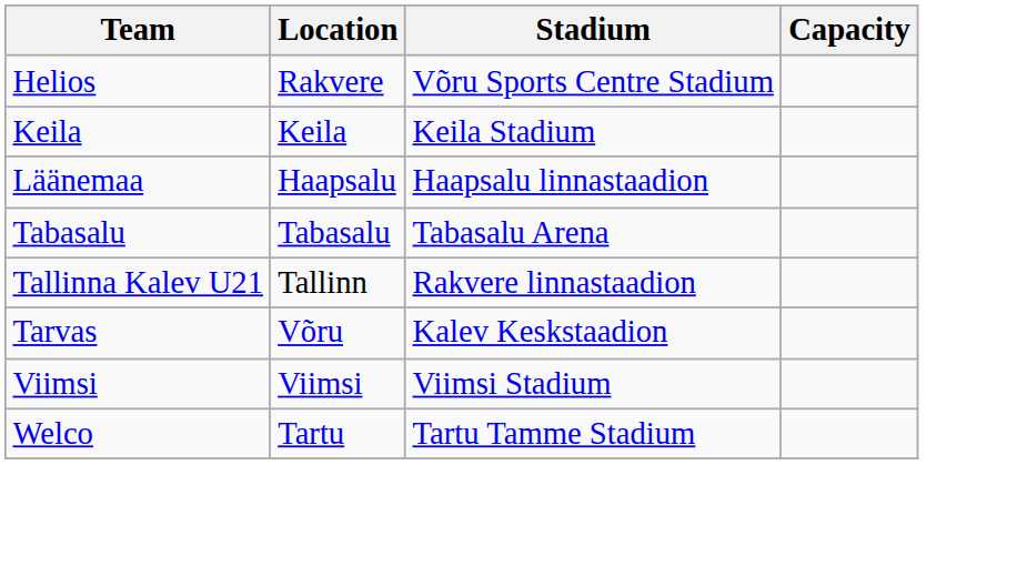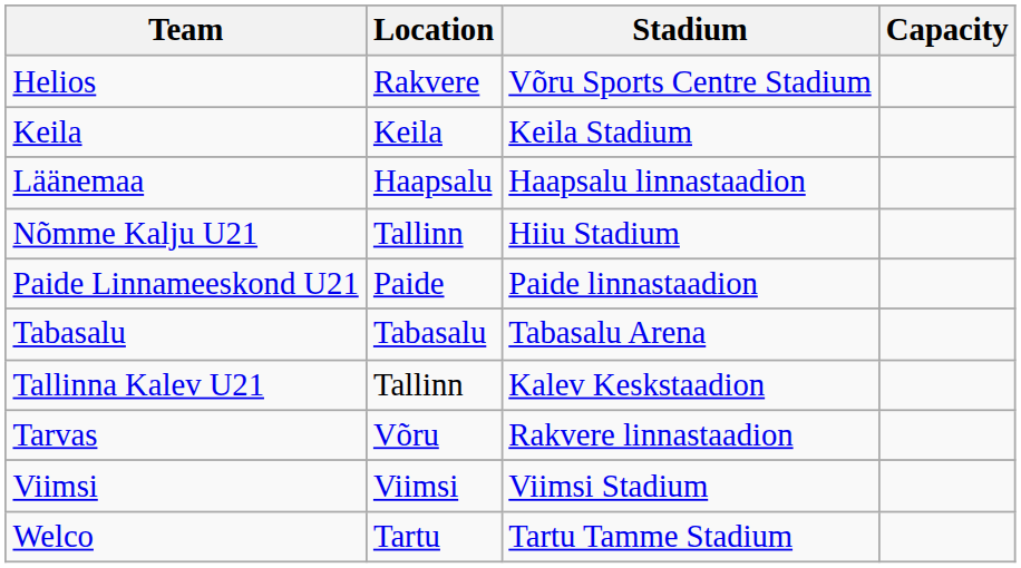 <table class="wikitable sortable">
 <tr>
 <th>Team</th>
 <th>Location</th>
 <th>Stadium</th>
 <th>Capacity</th>
 </tr>
 <tr>
 <td><a href='#'>Helios</a></td>
 <td><a href='#'>Rakvere</a></td>
 <td><a href='#'>Võru Sports Centre Stadium</a></td>
 <td align="center"></td>
 </tr>
 <tr>
 <td><a href='#'>Keila</a></td>
 <td><a href='#'>Keila</a></td>
 <td><a href='#'>Keila Stadium</a></td>
 <td align="center"></td>
 </tr>
 <tr>
 <td><a href='#'>Läänemaa</a></td>
 <td><a href='#'>Haapsalu</a></td>
 <td><a href='#'>Haapsalu linnastaadion</a></td>
 <td align="center"></td>
 </tr>
 <tr>
+<td><a href='#'>Nõmme Kalju U21</a></td>
+<td><a href='#'>Tallinn</a></td>
+<td><a href='#'>Hiiu Stadium</a></td>
+<td align="center"></td>
+</tr>
+<tr>
+<td><a href='#'>Paide Linnameeskond U21</a></td>
+<td><a href='#'>Paide</a></td>
+<td><a href='#'>Paide linnastaadion</a></td>
+<td align="center"></td>
+</tr>
+<tr>
 <td><a href='#'>Tabasalu</a></td>
 <td><a href='#'>Tabasalu</a></td>
 <td><a href='#'>Tabasalu Arena</a></td>
 <td align="center"></td>
 </tr>
 <tr>
 <td><a href='#'>Tallinna Kalev U21</a></td>
 <td>Tallinn</td>
-<td><a href='#'>Rakvere linnastaadion</a></td>
+<td><a href='#'>Kalev Keskstaadion</a></td>
 <td align="center"></td>
 </tr>
 <tr>
 <td><a href='#'>Tarvas</a></td>
 <td><a href='#'>Võru</a></td>
-<td><a href='#'>Kalev Keskstaadion</a></td>
+<td><a href='#'>Rakvere linnastaadion</a></td>
 <td align="center"></td>
 </tr>
 <tr>
 <td><a href='#'>Viimsi</a></td>
 <td><a href='#'>Viimsi</a></td>
 <td><a href='#'>Viimsi Stadium</a></td>
 <td align="center"></td>
 </tr>
 <tr>
 <td><a href='#'>Welco</a></td>
 <td><a href='#'>Tartu</a></td>
 <td><a href='#'>Tartu Tamme Stadium</a></td>
 <td align=center></td>
 </tr>
 </table>
